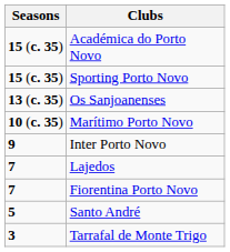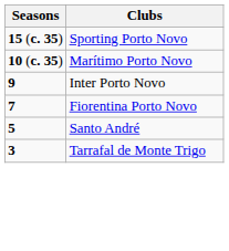 <table class="wikitable sortable">
 <tr>
 <th>Seasons</th>
 <th width="170px">Clubs</th>
 </tr>
 <tr>
 <td><strong>15</strong> (<strong>c. 35</strong>)</td>
-<td><a href='#'>Académica do Porto Novo</a></td>
-</tr>
-<tr>
-<td><strong>15</strong> (<strong>c. 35</strong>)</td>
 <td><a href='#'>Sporting Porto Novo</a></td>
-</tr>
-<tr>
-<td><strong>13</strong> (<strong>c. 35</strong>)</td>
-<td><a href='#'>Os Sanjoanenses</a></td>
 </tr>
 <tr>
 <td><strong>10</strong> (<strong>c. 35</strong>)</td>
 <td><a href='#'>Marítimo Porto Novo</a></td>
 </tr>
 <tr>
 <td><strong>9</strong></td>
 <td>Inter Porto Novo</td>
-</tr>
-<tr>
-<td><strong>7</strong></td>
-<td><a href='#'>Lajedos</a></td>
 </tr>
 <tr>
 <td><strong>7</strong></td>
 <td><a href='#'>Fiorentina Porto Novo</a></td>
 </tr>
 <tr>
 <td><strong>5</strong></td>
 <td><a href='#'>Santo André</a></td>
 </tr>
 <tr>
 <td><strong>3</strong></td>
 <td><a href='#'>Tarrafal de Monte Trigo</a></td>
 </tr>
 </table>
